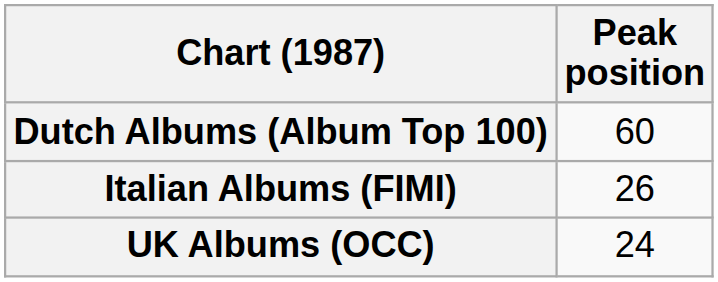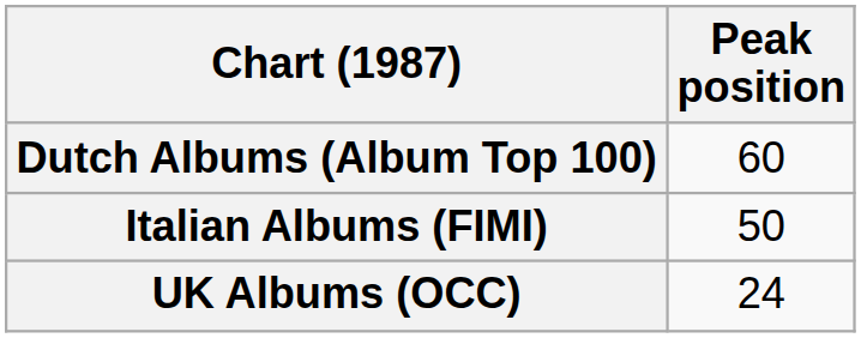 <table class="wikitable sortable plainrowheaders" style="text-align:center">
 <tr>
 <th>Chart (1987)</th>
 <th>Peak<br>position</th>
 </tr>
 <tr>
 <th scope="row">Dutch Albums (Album Top 100)</th>
 <td style="text-align:center;">60</td>
 </tr>
 <tr>
 <th scope="row">Italian Albums (FIMI)</th>
-<td style="text-align:center;">26</td>
+<td style="text-align:center;">50</td>
 </tr>
 <tr>
 <th scope="row">UK Albums (OCC)</th>
 <td style="text-align:center;">24</td>
 </tr>
 </table>
